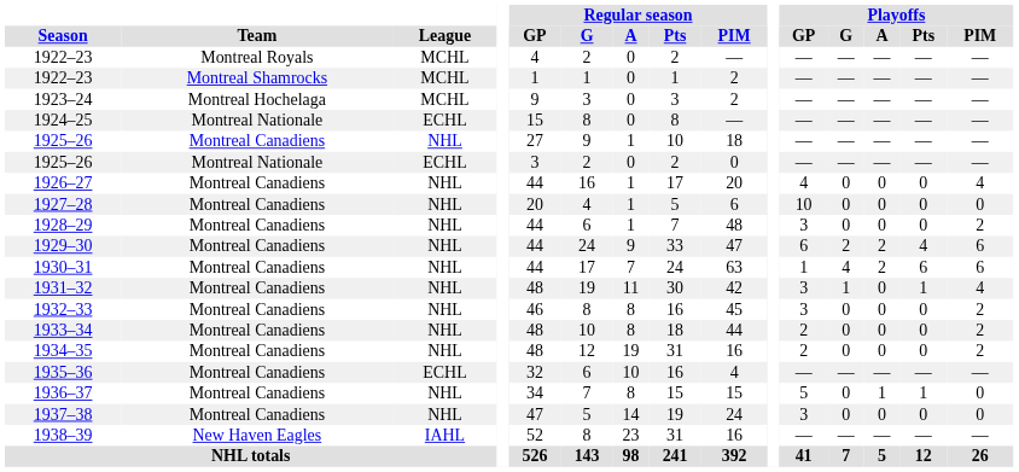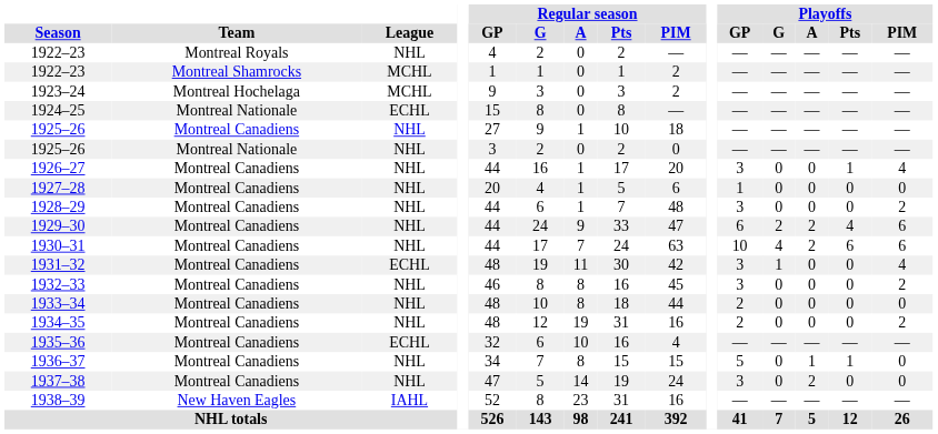 <table border="0" cellpadding="1" cellspacing="0" style="text-align:center; width:60em">
 <tr bgcolor="#e0e0e0">
 <th colspan="3" bgcolor="#ffffff"> </th>
 <th rowspan="99" bgcolor="#ffffff"> </th>
 <th colspan="5"><a href='#'>Regular season</a></th>
 <th rowspan="99" bgcolor="#ffffff"> </th>
 <th colspan="5"><a href='#'>Playoffs</a></th>
 </tr>
 <tr bgcolor="#e0e0e0">
 <th><a href='#'>Season</a></th>
 <th>Team</th>
 <th>League</th>
 <th>GP</th>
 <th><a href='#'>G</a></th>
 <th><a href='#'>A</a></th>
 <th><a href='#'>Pts</a></th>
 <th><a href='#'>PIM</a></th>
 <th>GP</th>
 <th>G</th>
 <th>A</th>
 <th>Pts</th>
 <th>PIM</th>
 </tr>
 <tr>
 <td>1922–23</td>
 <td>Montreal Royals</td>
-<td>MCHL</td>
+<td>NHL</td>
 <td>4</td>
 <td>2</td>
 <td>0</td>
 <td>2</td>
 <td>—</td>
 <td>—</td>
 <td>—</td>
 <td>—</td>
 <td>—</td>
 <td>—</td>
 </tr>
 <tr bgcolor="#f0f0f0">
 <td>1922–23</td>
 <td><a href='#'>Montreal Shamrocks</a></td>
 <td>MCHL</td>
 <td>1</td>
 <td>1</td>
 <td>0</td>
 <td>1</td>
 <td>2</td>
 <td>—</td>
 <td>—</td>
 <td>—</td>
 <td>—</td>
 <td>—</td>
 </tr>
 <tr>
 <td>1923–24</td>
 <td>Montreal Hochelaga</td>
 <td>MCHL</td>
 <td>9</td>
 <td>3</td>
 <td>0</td>
 <td>3</td>
 <td>2</td>
 <td>—</td>
 <td>—</td>
 <td>—</td>
 <td>—</td>
 <td>—</td>
 </tr>
 <tr bgcolor="#f0f0f0">
 <td>1924–25</td>
 <td>Montreal Nationale</td>
 <td>ECHL</td>
 <td>15</td>
 <td>8</td>
 <td>0</td>
 <td>8</td>
 <td>—</td>
 <td>—</td>
 <td>—</td>
 <td>—</td>
 <td>—</td>
 <td>—</td>
 </tr>
 <tr>
 <td><a href='#'>1925–26</a></td>
 <td><a href='#'>Montreal Canadiens</a></td>
 <td><a href='#'>NHL</a></td>
 <td>27</td>
 <td>9</td>
 <td>1</td>
 <td>10</td>
 <td>18</td>
 <td>—</td>
 <td>—</td>
 <td>—</td>
 <td>—</td>
 <td>—</td>
 </tr>
 <tr bgcolor="#f0f0f0">
 <td>1925–26</td>
 <td>Montreal Nationale</td>
-<td>ECHL</td>
+<td>NHL</td>
 <td>3</td>
 <td>2</td>
 <td>0</td>
 <td>2</td>
 <td>0</td>
 <td>—</td>
 <td>—</td>
 <td>—</td>
 <td>—</td>
 <td>—</td>
 </tr>
 <tr>
 <td><a href='#'>1926–27</a></td>
 <td>Montreal Canadiens</td>
 <td>NHL</td>
 <td>44</td>
 <td>16</td>
 <td>1</td>
 <td>17</td>
 <td>20</td>
-<td>4</td>
+<td>3</td>
 <td>0</td>
 <td>0</td>
-<td>0</td>
+<td>1</td>
 <td>4</td>
 </tr>
 <tr bgcolor="#f0f0f0">
 <td><a href='#'>1927–28</a></td>
 <td>Montreal Canadiens</td>
 <td>NHL</td>
 <td>20</td>
 <td>4</td>
 <td>1</td>
 <td>5</td>
 <td>6</td>
-<td>10</td>
+<td>1</td>
 <td>0</td>
 <td>0</td>
 <td>0</td>
 <td>0</td>
 </tr>
 <tr>
 <td><a href='#'>1928–29</a></td>
 <td>Montreal Canadiens</td>
 <td>NHL</td>
 <td>44</td>
 <td>6</td>
 <td>1</td>
 <td>7</td>
 <td>48</td>
 <td>3</td>
 <td>0</td>
 <td>0</td>
 <td>0</td>
 <td>2</td>
 </tr>
 <tr bgcolor="#f0f0f0">
 <td><a href='#'>1929–30</a></td>
 <td>Montreal Canadiens</td>
 <td>NHL</td>
 <td>44</td>
 <td>24</td>
 <td>9</td>
 <td>33</td>
 <td>47</td>
 <td>6</td>
 <td>2</td>
 <td>2</td>
 <td>4</td>
 <td>6</td>
 </tr>
 <tr>
 <td><a href='#'>1930–31</a></td>
 <td>Montreal Canadiens</td>
 <td>NHL</td>
 <td>44</td>
 <td>17</td>
 <td>7</td>
 <td>24</td>
 <td>63</td>
-<td>1</td>
+<td>10</td>
 <td>4</td>
 <td>2</td>
 <td>6</td>
 <td>6</td>
 </tr>
 <tr bgcolor="#f0f0f0">
 <td><a href='#'>1931–32</a></td>
 <td>Montreal Canadiens</td>
-<td>NHL</td>
+<td>ECHL</td>
 <td>48</td>
 <td>19</td>
 <td>11</td>
 <td>30</td>
 <td>42</td>
 <td>3</td>
 <td>1</td>
 <td>0</td>
-<td>1</td>
+<td>0</td>
 <td>4</td>
 </tr>
 <tr>
 <td><a href='#'>1932–33</a></td>
 <td>Montreal Canadiens</td>
 <td>NHL</td>
 <td>46</td>
 <td>8</td>
 <td>8</td>
 <td>16</td>
 <td>45</td>
 <td>3</td>
 <td>0</td>
 <td>0</td>
 <td>0</td>
 <td>2</td>
 </tr>
 <tr bgcolor="#f0f0f0">
 <td><a href='#'>1933–34</a></td>
 <td>Montreal Canadiens</td>
 <td>NHL</td>
 <td>48</td>
 <td>10</td>
 <td>8</td>
 <td>18</td>
 <td>44</td>
 <td>2</td>
 <td>0</td>
 <td>0</td>
 <td>0</td>
-<td>2</td>
+<td>0</td>
 </tr>
 <tr>
 <td><a href='#'>1934–35</a></td>
 <td>Montreal Canadiens</td>
 <td>NHL</td>
 <td>48</td>
 <td>12</td>
 <td>19</td>
 <td>31</td>
 <td>16</td>
 <td>2</td>
 <td>0</td>
 <td>0</td>
 <td>0</td>
 <td>2</td>
 </tr>
 <tr bgcolor="#f0f0f0">
 <td><a href='#'>1935–36</a></td>
 <td>Montreal Canadiens</td>
 <td>ECHL</td>
 <td>32</td>
 <td>6</td>
 <td>10</td>
 <td>16</td>
 <td>4</td>
 <td>—</td>
 <td>—</td>
 <td>—</td>
 <td>—</td>
 <td>—</td>
 </tr>
 <tr>
 <td><a href='#'>1936–37</a></td>
 <td>Montreal Canadiens</td>
 <td>NHL</td>
 <td>34</td>
 <td>7</td>
 <td>8</td>
 <td>15</td>
 <td>15</td>
 <td>5</td>
 <td>0</td>
 <td>1</td>
 <td>1</td>
 <td>0</td>
 </tr>
 <tr bgcolor="#f0f0f0">
 <td><a href='#'>1937–38</a></td>
 <td>Montreal Canadiens</td>
 <td>NHL</td>
 <td>47</td>
 <td>5</td>
 <td>14</td>
 <td>19</td>
 <td>24</td>
 <td>3</td>
 <td>0</td>
-<td>0</td>
+<td>2</td>
 <td>0</td>
 <td>0</td>
 </tr>
 <tr>
 <td><a href='#'>1938–39</a></td>
 <td><a href='#'>New Haven Eagles</a></td>
 <td><a href='#'>IAHL</a></td>
 <td>52</td>
 <td>8</td>
 <td>23</td>
 <td>31</td>
 <td>16</td>
 <td>—</td>
 <td>—</td>
 <td>—</td>
 <td>—</td>
 <td>—</td>
 </tr>
 <tr bgcolor="#e0e0e0">
 <th colspan="3">NHL totals</th>
 <th>526</th>
 <th>143</th>
 <th>98</th>
 <th>241</th>
 <th>392</th>
 <th>41</th>
 <th>7</th>
 <th>5</th>
 <th>12</th>
 <th>26</th>
 </tr>
 </table>
